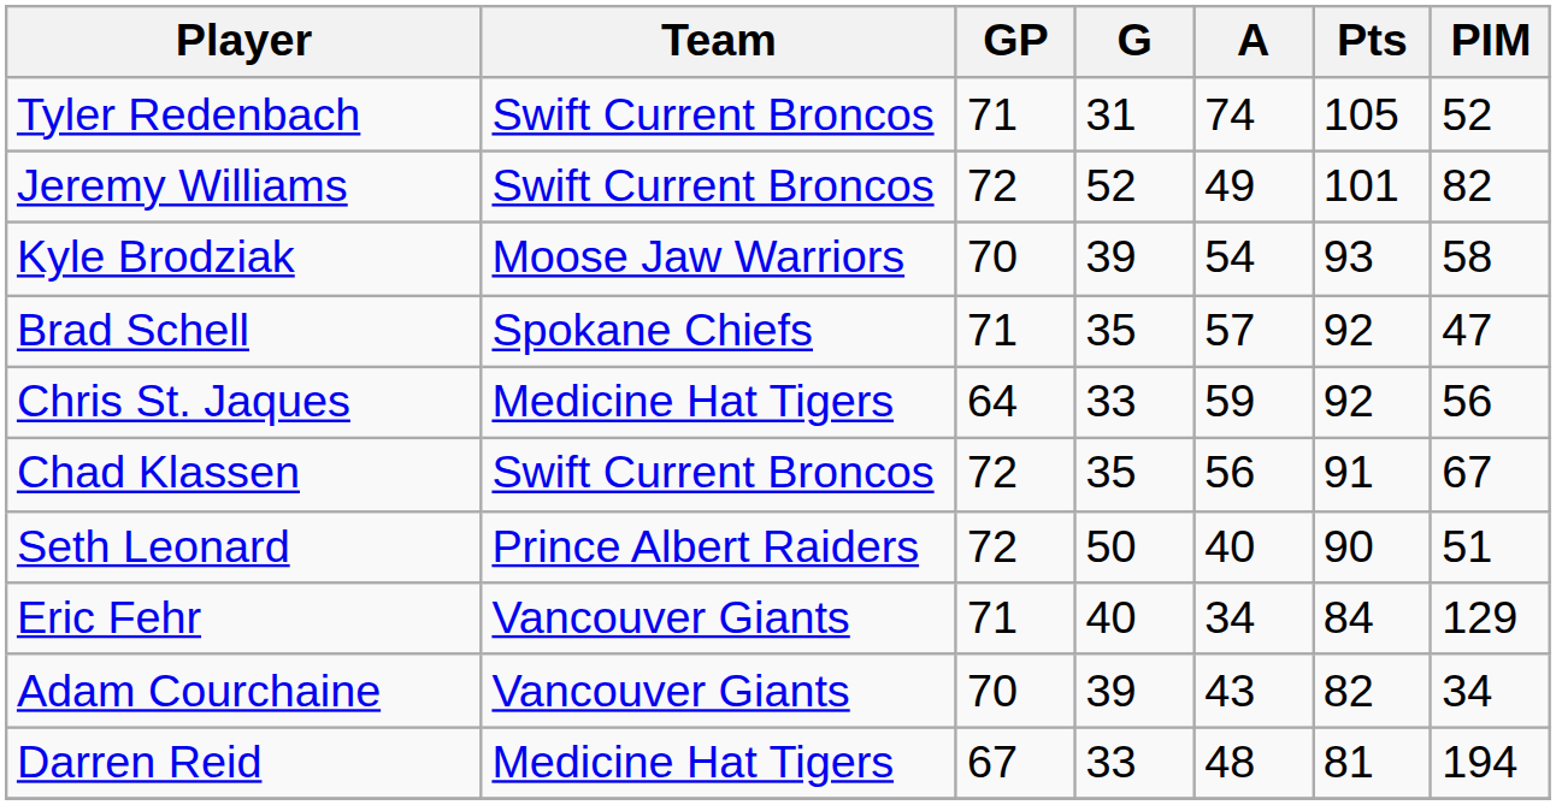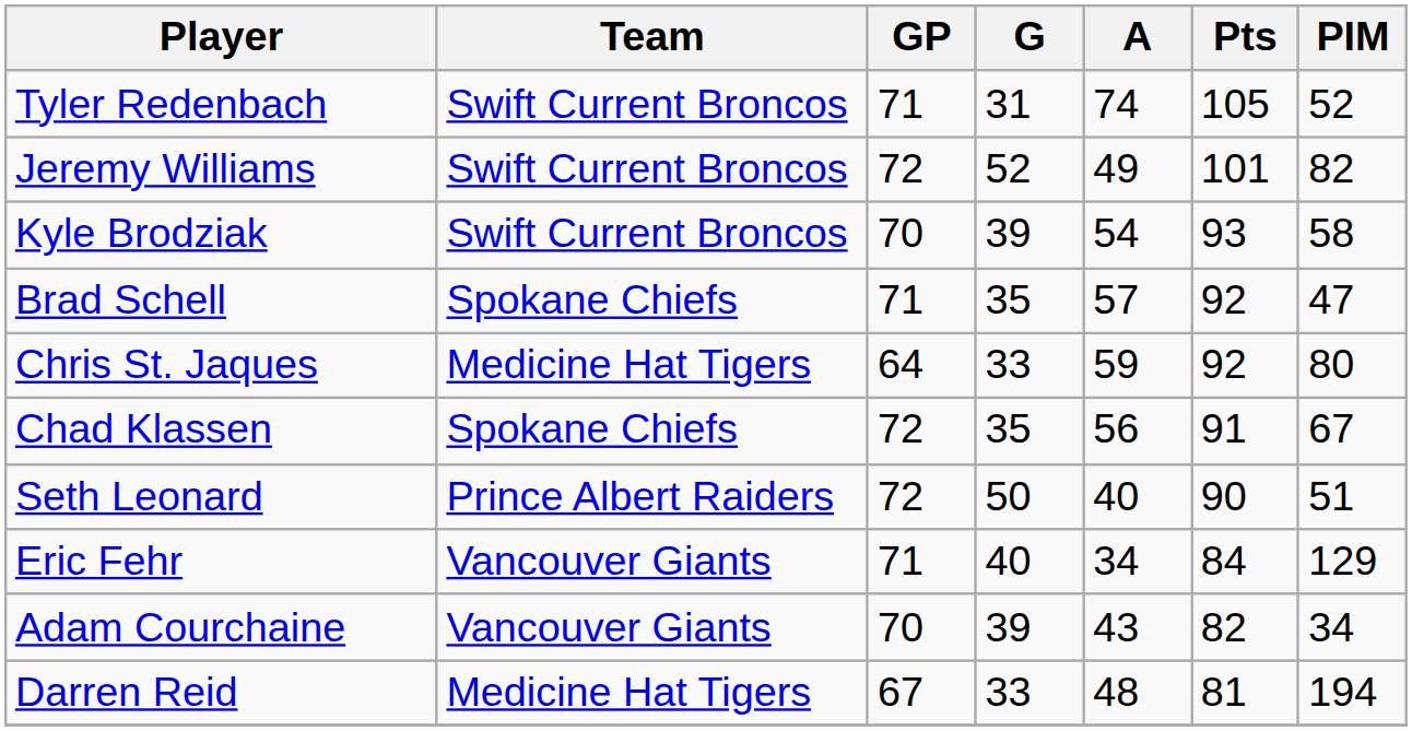 <table class="wikitable">
 <tr>
 <th width="30%">Player</th>
 <th width="30%">Team</th>
 <th width="7.5%">GP</th>
 <th width="7.5%">G</th>
 <th width="7.5%">A</th>
 <th width="7.5%">Pts</th>
 <th width="7.5%">PIM</th>
 </tr>
 <tr>
 <td><a href='#'>Tyler Redenbach</a></td>
 <td><a href='#'>Swift Current Broncos</a></td>
 <td>71</td>
 <td>31</td>
 <td>74</td>
 <td>105</td>
 <td>52</td>
 </tr>
 <tr>
 <td><a href='#'>Jeremy Williams</a></td>
 <td><a href='#'>Swift Current Broncos</a></td>
 <td>72</td>
 <td>52</td>
 <td>49</td>
 <td>101</td>
 <td>82</td>
 </tr>
 <tr>
 <td><a href='#'>Kyle Brodziak</a></td>
-<td><a href='#'>Moose Jaw Warriors</a></td>
+<td><a href='#'>Swift Current Broncos</a></td>
 <td>70</td>
 <td>39</td>
 <td>54</td>
 <td>93</td>
 <td>58</td>
 </tr>
 <tr>
 <td><a href='#'>Brad Schell</a></td>
 <td><a href='#'>Spokane Chiefs</a></td>
 <td>71</td>
 <td>35</td>
 <td>57</td>
 <td>92</td>
 <td>47</td>
 </tr>
 <tr>
 <td><a href='#'>Chris St. Jaques</a></td>
 <td><a href='#'>Medicine Hat Tigers</a></td>
 <td>64</td>
 <td>33</td>
 <td>59</td>
 <td>92</td>
-<td>56</td>
+<td>80</td>
 </tr>
 <tr>
 <td><a href='#'>Chad Klassen</a></td>
-<td><a href='#'>Swift Current Broncos</a></td>
+<td><a href='#'>Spokane Chiefs</a></td>
 <td>72</td>
 <td>35</td>
 <td>56</td>
 <td>91</td>
 <td>67</td>
 </tr>
 <tr>
 <td><a href='#'>Seth Leonard</a></td>
 <td><a href='#'>Prince Albert Raiders</a></td>
 <td>72</td>
 <td>50</td>
 <td>40</td>
 <td>90</td>
 <td>51</td>
 </tr>
 <tr>
 <td><a href='#'>Eric Fehr</a></td>
 <td><a href='#'>Vancouver Giants</a></td>
 <td>71</td>
 <td>40</td>
 <td>34</td>
 <td>84</td>
 <td>129</td>
 </tr>
 <tr>
 <td><a href='#'>Adam Courchaine</a></td>
 <td><a href='#'>Vancouver Giants</a></td>
 <td>70</td>
 <td>39</td>
 <td>43</td>
 <td>82</td>
 <td>34</td>
 </tr>
 <tr>
 <td><a href='#'>Darren Reid</a></td>
 <td><a href='#'>Medicine Hat Tigers</a></td>
 <td>67</td>
 <td>33</td>
 <td>48</td>
 <td>81</td>
 <td>194</td>
 </tr>
 <tr>
 </tr>
 </table>
